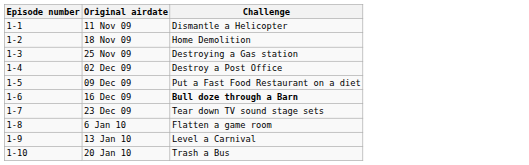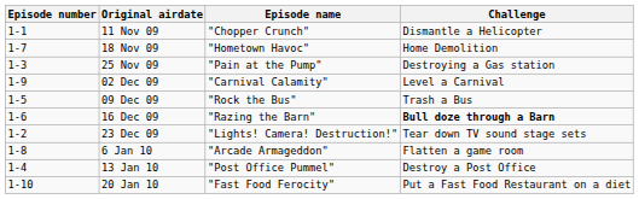 <table class="wikitable" border="1">
 <tr>
 <th>Episode number</th>
 <th>Original airdate</th>
+<th>Episode name</th>
 <th>Challenge</th>
 </tr>
 <tr>
 <td>1-1</td>
 <td>11 Nov 09</td>
+<td>"Chopper Crunch"</td>
 <td>Dismantle a Helicopter</td>
 </tr>
 <tr>
-<td>1-2</td>
+<td>1-7</td>
 <td>18 Nov 09</td>
+<td>"Hometown Havoc"</td>
 <td>Home Demolition</td>
 </tr>
 <tr>
 <td>1-3</td>
 <td>25 Nov 09</td>
+<td>"Pain at the Pump"</td>
 <td>Destroying a Gas station</td>
 </tr>
 <tr>
-<td>1-4</td>
+<td>1-9</td>
 <td>02 Dec 09</td>
-<td>Destroy a Post Office</td>
+<td>"Carnival Calamity"</td>
+<td>Level a Carnival</td>
 </tr>
 <tr>
 <td>1-5</td>
 <td>09 Dec 09</td>
-<td>Put a Fast Food Restaurant on a diet</td>
+<td>"Rock the Bus"</td>
+<td>Trash a Bus</td>
 </tr>
 <tr>
 <td>1-6</td>
 <td>16 Dec 09</td>
+<td>"Razing the Barn"</td>
 <td><strong>Bull doze through a Barn</strong></td>
 </tr>
 <tr>
-<td>1-7</td>
+<td>1-2</td>
 <td>23 Dec 09</td>
+<td>"Lights! Camera! Destruction!"</td>
 <td>Tear down TV sound stage sets</td>
 </tr>
 <tr>
 <td>1-8</td>
 <td>6 Jan 10</td>
+<td>"Arcade Armageddon"</td>
 <td>Flatten a game room</td>
 </tr>
 <tr>
-<td>1-9</td>
+<td>1-4</td>
 <td>13 Jan 10</td>
-<td>Level a Carnival</td>
+<td>"Post Office Pummel"</td>
+<td>Destroy a Post Office</td>
 </tr>
 <tr>
 <td>1-10</td>
 <td>20 Jan 10</td>
-<td>Trash a Bus</td>
+<td>"Fast Food Ferocity"</td>
+<td>Put a Fast Food Restaurant on a diet</td>
 </tr>
 </table>
